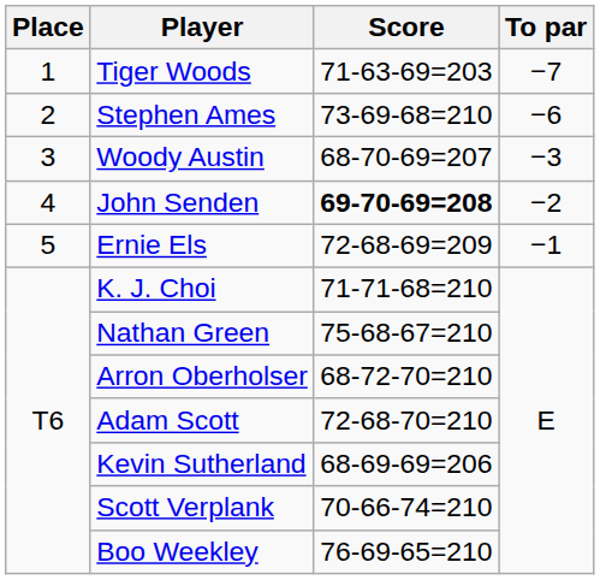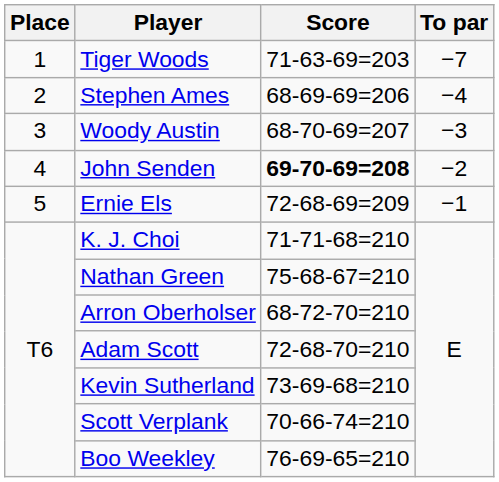 <table class="wikitable">
 <tr>
 <th>Place</th>
 <th>Player</th>
 <th>Score</th>
 <th>To par</th>
 </tr>
 <tr>
 <td align="center">1</td>
 <td> <a href='#'>Tiger Woods</a></td>
 <td>71-63-69=203</td>
 <td align="center">−7</td>
 </tr>
 <tr>
 <td align="center">2</td>
 <td> <a href='#'>Stephen Ames</a></td>
-<td>73-69-68=210</td>
-<td align="center">−6</td>
+<td>68-69-69=206</td>
+<td align="center">−4</td>
 </tr>
 <tr>
 <td align="center">3</td>
 <td> <a href='#'>Woody Austin</a></td>
 <td>68-70-69=207</td>
 <td align="center">−3</td>
 </tr>
 <tr>
 <td align="center">4</td>
 <td> <a href='#'>John Senden</a></td>
 <td><strong>69-70-69=208</strong></td>
 <td align="center">−2</td>
 </tr>
 <tr>
 <td align="center">5</td>
 <td> <a href='#'>Ernie Els</a></td>
 <td>72-68-69=209</td>
 <td align="center">−1</td>
 </tr>
 <tr>
 <td rowspan="7" align="center">T6</td>
 <td> <a href='#'>K. J. Choi</a></td>
 <td>71-71-68=210</td>
 <td rowspan="7" align="center">E</td>
 </tr>
 <tr>
 <td> <a href='#'>Nathan Green</a></td>
 <td>75-68-67=210</td>
 </tr>
 <tr>
 <td> <a href='#'>Arron Oberholser</a></td>
 <td>68-72-70=210</td>
 </tr>
 <tr>
 <td> <a href='#'>Adam Scott</a></td>
 <td>72-68-70=210</td>
 </tr>
 <tr>
 <td> <a href='#'>Kevin Sutherland</a></td>
-<td>68-69-69=206</td>
+<td>73-69-68=210</td>
 </tr>
 <tr>
 <td> <a href='#'>Scott Verplank</a></td>
 <td>70-66-74=210</td>
 </tr>
 <tr>
 <td> <a href='#'>Boo Weekley</a></td>
 <td>76-69-65=210</td>
 </tr>
 </table>
